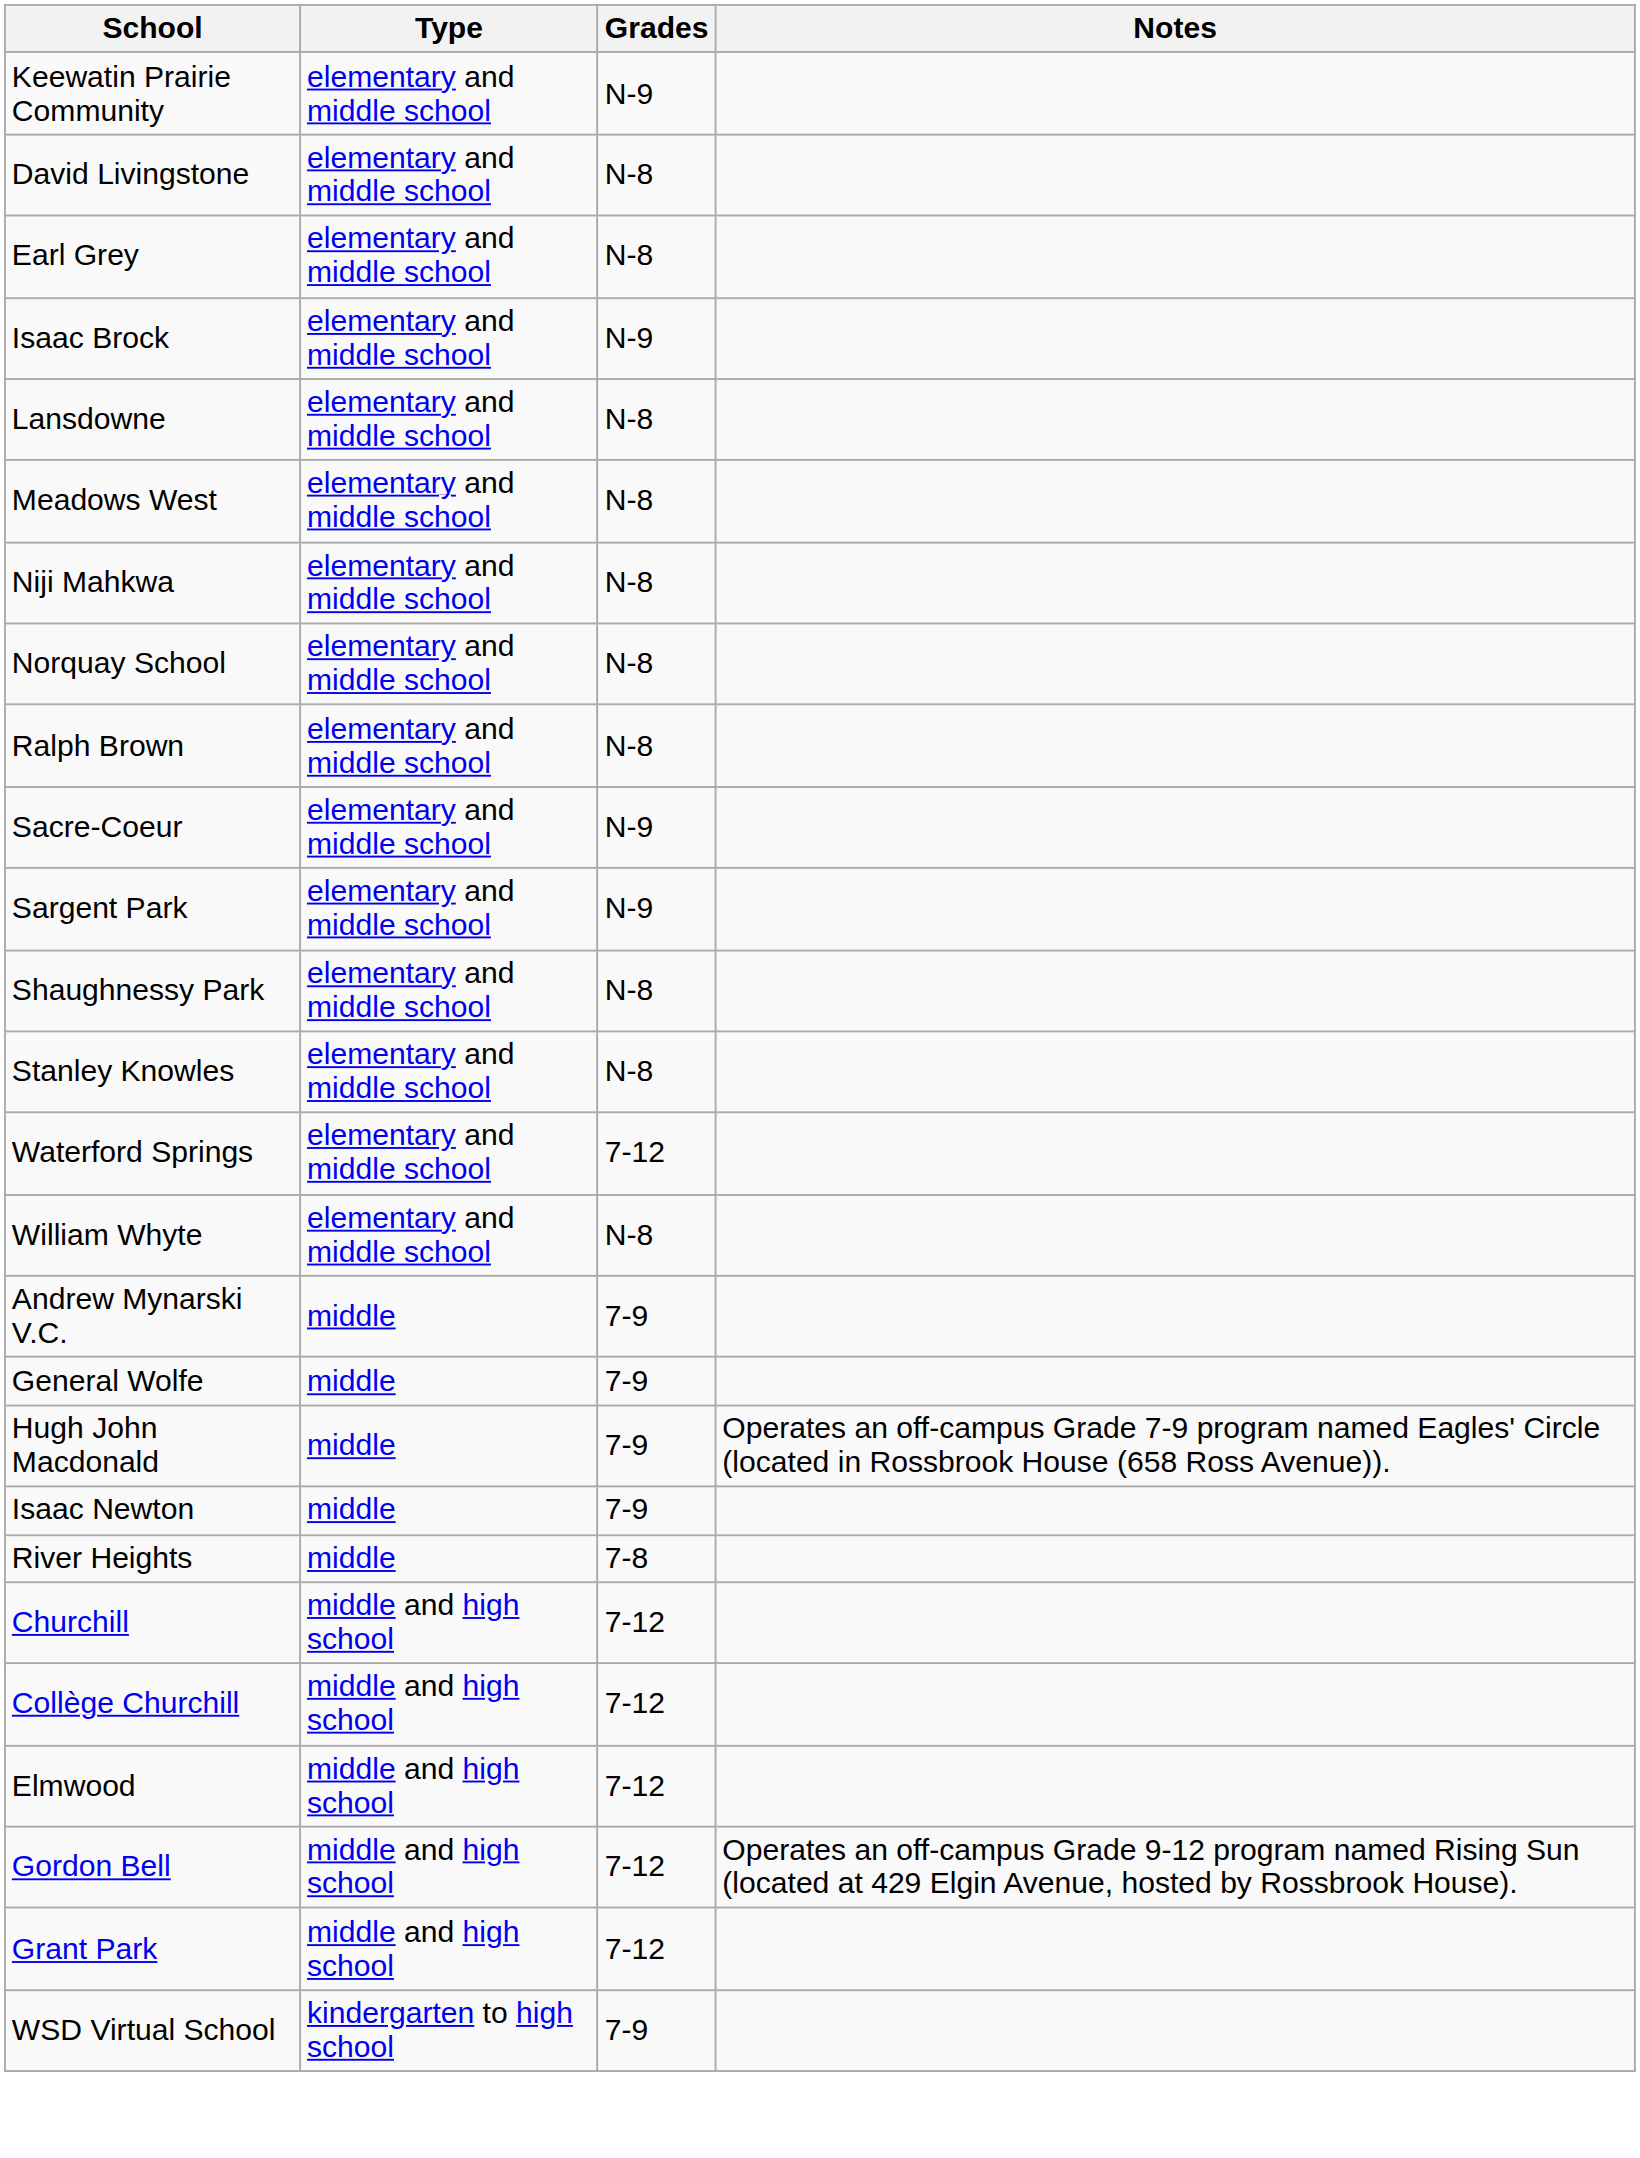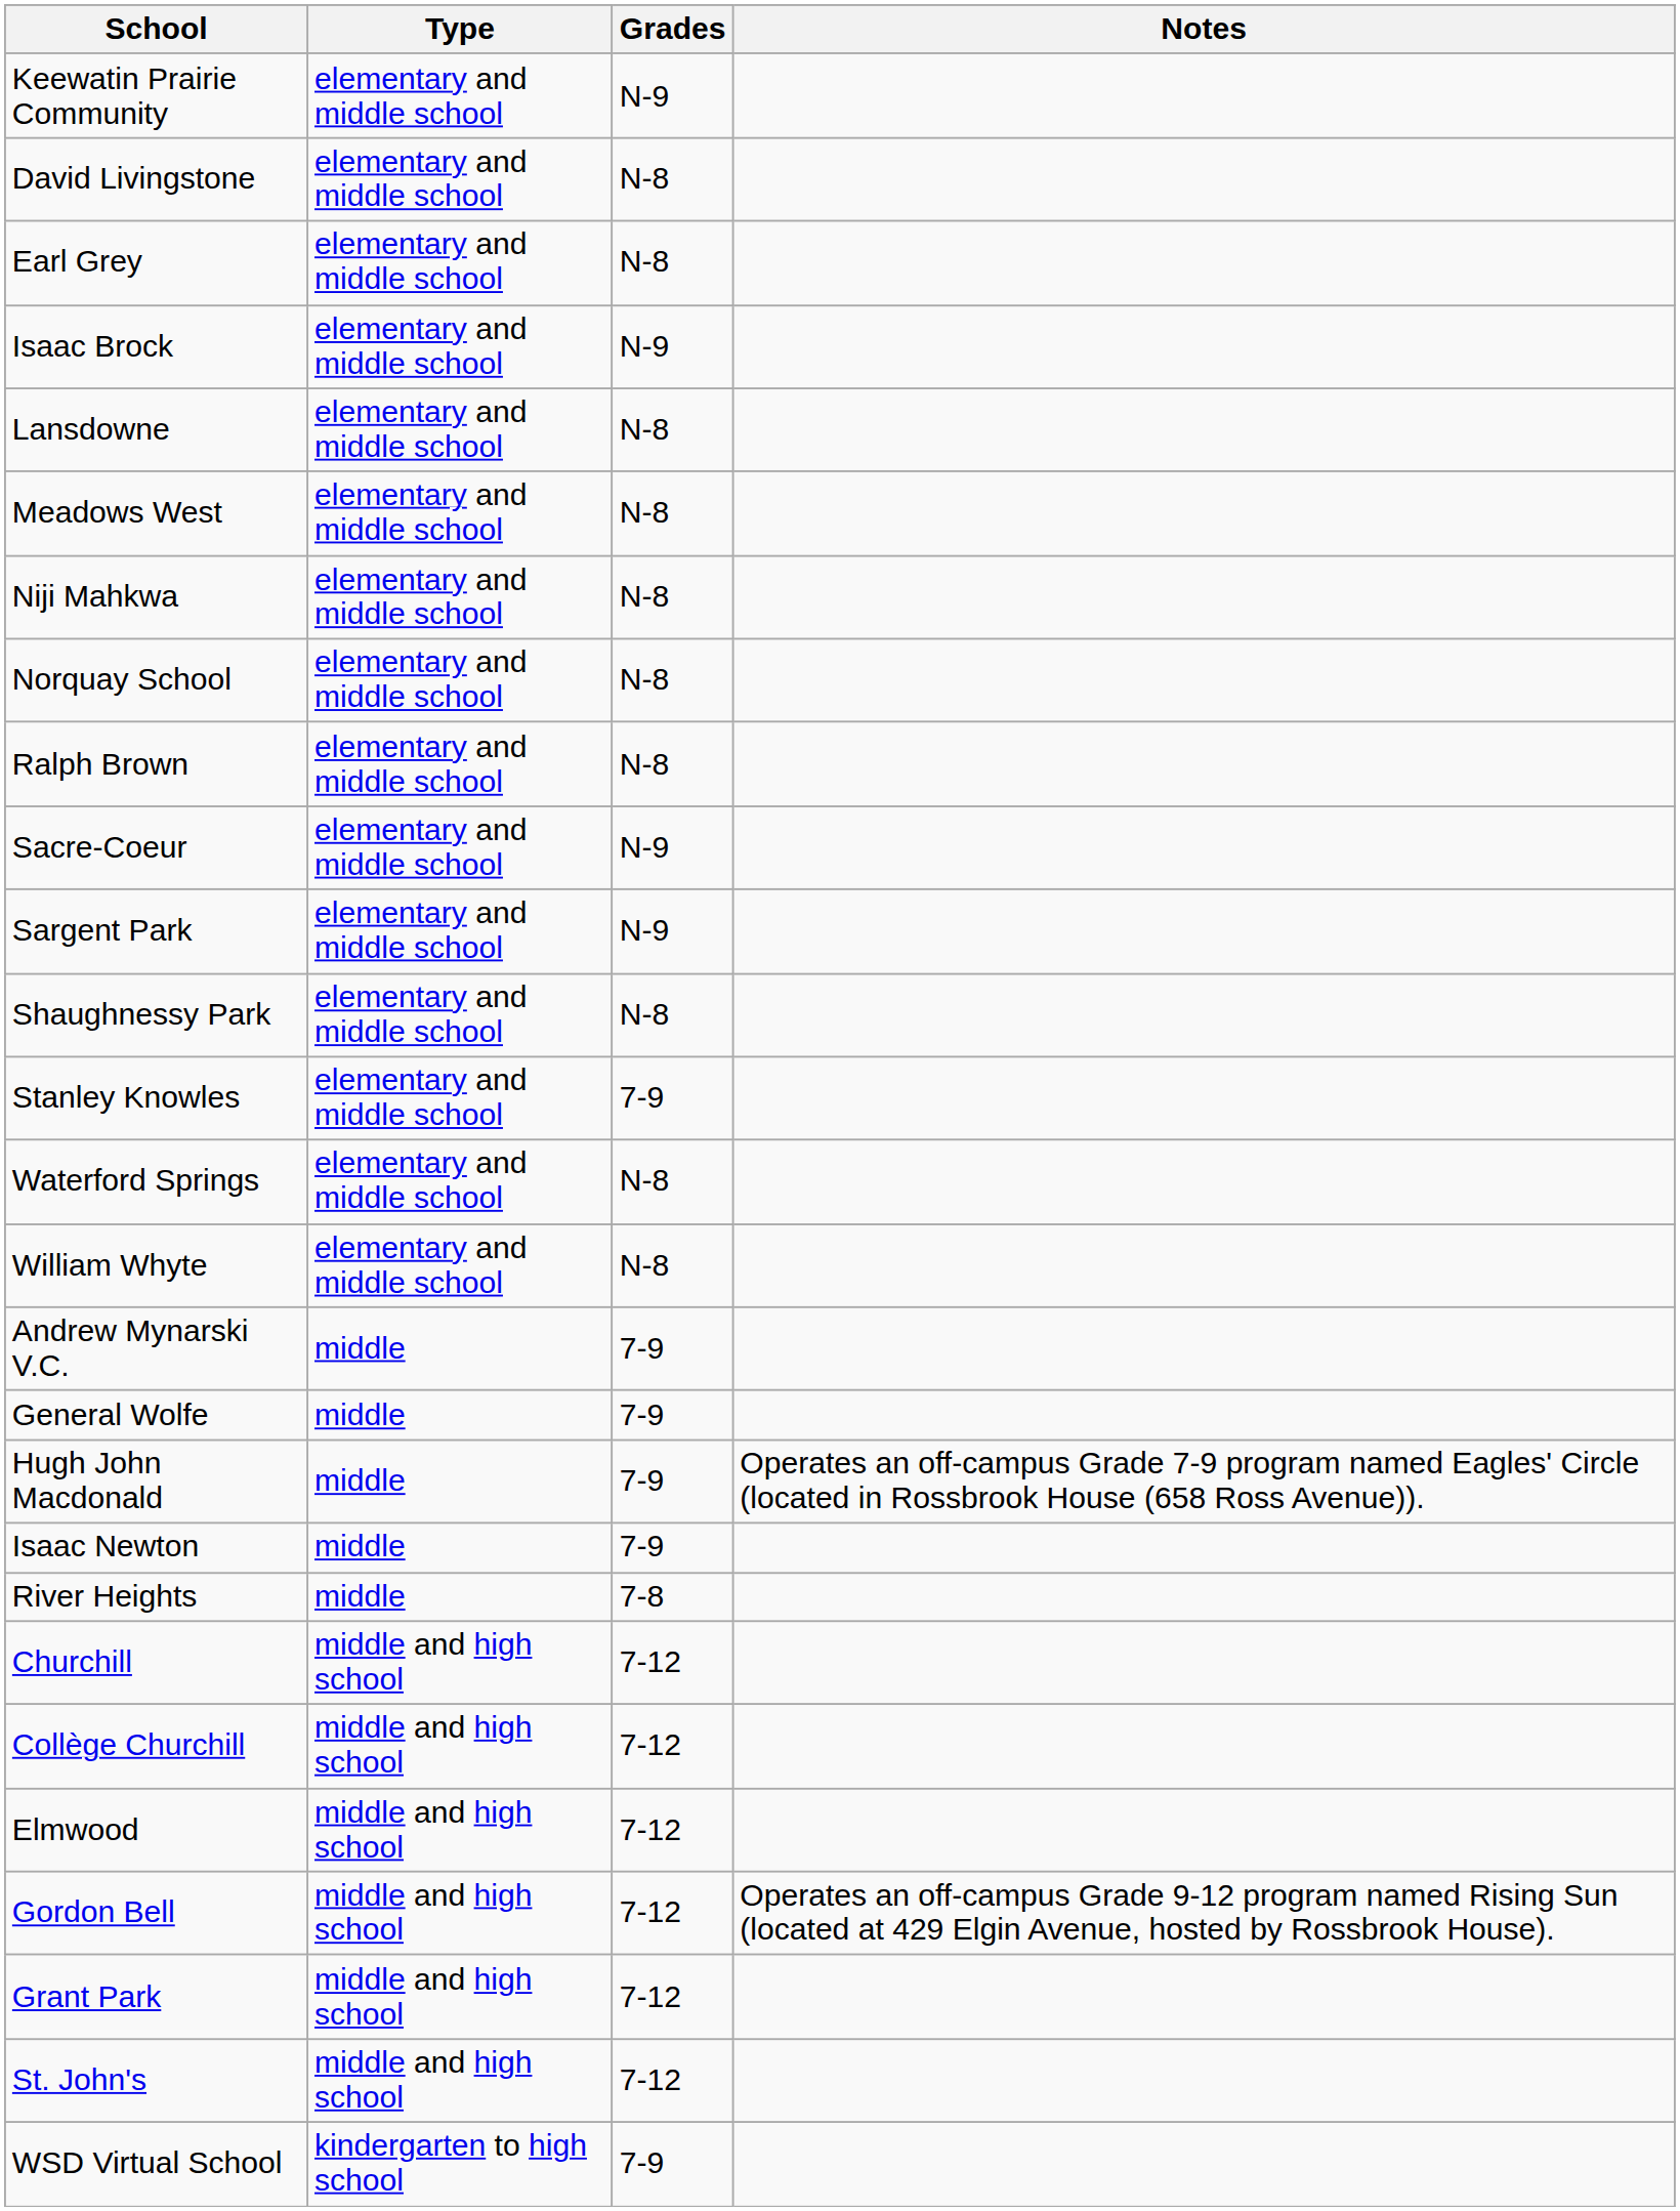 <table class="wikitable sortable">
 <tr>
 <th>School</th>
 <th>Type</th>
 <th>Grades</th>
 <th>Notes</th>
 </tr>
 <tr>
 <td>Keewatin Prairie Community</td>
 <td><a href='#'>elementary</a> and <a href='#'>middle school</a></td>
 <td>N-9</td>
 <td></td>
 </tr>
 <tr>
 <td>David Livingstone</td>
 <td><a href='#'>elementary</a> and <a href='#'>middle school</a></td>
 <td>N-8</td>
 <td></td>
 </tr>
 <tr>
 <td>Earl Grey</td>
 <td><a href='#'>elementary</a> and <a href='#'>middle school</a></td>
 <td>N-8</td>
 <td></td>
 </tr>
 <tr>
 <td>Isaac Brock</td>
 <td><a href='#'>elementary</a> and <a href='#'>middle school</a></td>
 <td>N-9</td>
 <td></td>
 </tr>
 <tr>
 <td>Lansdowne</td>
 <td><a href='#'>elementary</a> and <a href='#'>middle school</a></td>
 <td>N-8</td>
 <td></td>
 </tr>
 <tr>
 <td>Meadows West</td>
 <td><a href='#'>elementary</a> and <a href='#'>middle school</a></td>
 <td>N-8</td>
 <td></td>
 </tr>
 <tr>
 <td>Niji Mahkwa</td>
 <td><a href='#'>elementary</a> and <a href='#'>middle school</a></td>
 <td>N-8</td>
 <td></td>
 </tr>
 <tr>
 <td>Norquay School</td>
 <td><a href='#'>elementary</a> and <a href='#'>middle school</a></td>
 <td>N-8</td>
 <td></td>
 </tr>
 <tr>
 <td>Ralph Brown</td>
 <td><a href='#'>elementary</a> and <a href='#'>middle school</a></td>
 <td>N-8</td>
 <td></td>
 </tr>
 <tr>
 <td>Sacre-Coeur</td>
 <td><a href='#'>elementary</a> and <a href='#'>middle school</a></td>
 <td>N-9</td>
 <td></td>
 </tr>
 <tr>
 <td>Sargent Park</td>
 <td><a href='#'>elementary</a> and <a href='#'>middle school</a></td>
 <td>N-9</td>
 <td></td>
 </tr>
 <tr>
 <td>Shaughnessy Park</td>
 <td><a href='#'>elementary</a> and <a href='#'>middle school</a></td>
 <td>N-8</td>
 <td></td>
 </tr>
 <tr>
 <td>Stanley Knowles</td>
 <td><a href='#'>elementary</a> and <a href='#'>middle school</a></td>
-<td>N-8</td>
+<td>7-9</td>
 <td></td>
 </tr>
 <tr>
 <td>Waterford Springs</td>
 <td><a href='#'>elementary</a> and <a href='#'>middle school</a></td>
-<td>7-12</td>
+<td>N-8</td>
 <td></td>
 </tr>
 <tr>
 <td>William Whyte</td>
 <td><a href='#'>elementary</a> and <a href='#'>middle school</a></td>
 <td>N-8</td>
 <td></td>
 </tr>
 <tr>
 <td>Andrew Mynarski V.C.</td>
 <td><a href='#'>middle</a></td>
 <td>7-9</td>
 <td></td>
 </tr>
 <tr>
 <td>General Wolfe</td>
 <td><a href='#'>middle</a></td>
 <td>7-9</td>
 <td></td>
 </tr>
 <tr>
 <td>Hugh John Macdonald</td>
 <td><a href='#'>middle</a></td>
 <td>7-9</td>
 <td>Operates an off-campus Grade 7-9 program named Eagles' Circle (located in Rossbrook House (658 Ross Avenue)).</td>
 </tr>
 <tr>
 <td>Isaac Newton</td>
 <td><a href='#'>middle</a></td>
 <td>7-9</td>
 <td></td>
 </tr>
 <tr>
 <td>River Heights</td>
 <td><a href='#'>middle</a></td>
 <td>7-8</td>
 <td></td>
 </tr>
 <tr>
 <td><a href='#'>Churchill</a></td>
 <td><a href='#'>middle</a> and <a href='#'>high school</a></td>
 <td>7-12</td>
 <td></td>
 </tr>
 <tr>
 <td><a href='#'>Collège Churchill</a></td>
 <td><a href='#'>middle</a> and <a href='#'>high school</a></td>
 <td>7-12</td>
 <td></td>
 </tr>
 <tr>
 <td>Elmwood</td>
 <td><a href='#'>middle</a> and <a href='#'>high school</a></td>
 <td>7-12</td>
 <td></td>
 </tr>
 <tr>
 <td><a href='#'>Gordon Bell</a></td>
 <td><a href='#'>middle</a> and <a href='#'>high school</a></td>
 <td>7-12</td>
 <td>Operates an off-campus Grade 9-12 program named Rising Sun (located at 429 Elgin Avenue, hosted by Rossbrook House).</td>
 </tr>
 <tr>
 <td><a href='#'>Grant Park</a></td>
 <td><a href='#'>middle</a> and <a href='#'>high school</a></td>
 <td>7-12</td>
 <td></td>
 </tr>
 <tr>
+<td><a href='#'>St. John's</a></td>
+<td><a href='#'>middle</a> and <a href='#'>high school</a></td>
+<td>7-12</td>
+<td></td>
+</tr>
+<tr>
 <td>WSD Virtual School</td>
 <td><a href='#'>kindergarten</a> to <a href='#'>high school</a></td>
 <td>7-9</td>
 <td></td>
 </tr>
 </table>
